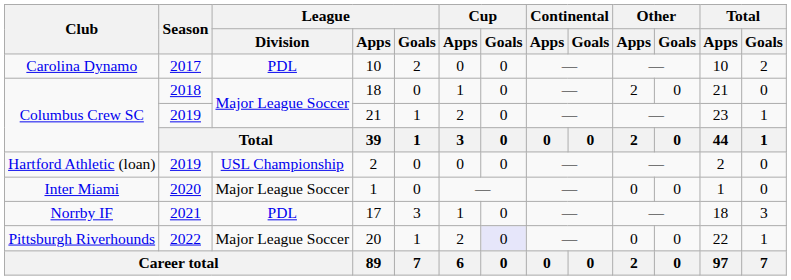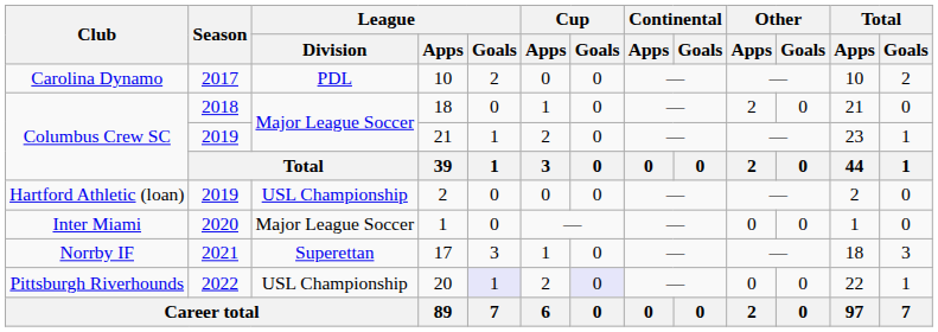 <table class="wikitable" style="text-align: center;">
 <tr>
 <th rowspan=2>Club</th>
 <th rowspan=2>Season</th>
 <th colspan=3>League</th>
 <th colspan=2>Cup</th>
 <th colspan=2>Continental</th>
 <th colspan=2>Other</th>
 <th colspan=2>Total</th>
 </tr>
 <tr>
 <th>Division</th>
 <th>Apps</th>
 <th>Goals</th>
 <th>Apps</th>
 <th>Goals</th>
 <th>Apps</th>
 <th>Goals</th>
 <th>Apps</th>
 <th>Goals</th>
 <th>Apps</th>
 <th>Goals</th>
 </tr>
 <tr>
 <td><a href='#'>Carolina Dynamo</a></td>
 <td><a href='#'>2017</a></td>
 <td><a href='#'>PDL</a></td>
 <td>10</td>
 <td>2</td>
 <td>0</td>
 <td>0</td>
 <td colspan=2>—</td>
 <td colspan=2>—</td>
 <td>10</td>
 <td>2</td>
 </tr>
 <tr>
 <td rowspan=3><a href='#'>Columbus Crew SC</a></td>
 <td><a href='#'>2018</a></td>
 <td rowspan=2><a href='#'>Major League Soccer</a></td>
 <td>18</td>
 <td>0</td>
 <td>1</td>
 <td>0</td>
 <td colspan=2>—</td>
 <td>2</td>
 <td>0</td>
 <td>21</td>
 <td>0</td>
 </tr>
 <tr>
 <td><a href='#'>2019</a></td>
 <td>21</td>
 <td>1</td>
 <td>2</td>
 <td>0</td>
 <td colspan=2>—</td>
 <td colspan=2>—</td>
 <td>23</td>
 <td>1</td>
 </tr>
 <tr>
 <th colspan=2>Total</th>
 <th>39</th>
 <th>1</th>
 <th>3</th>
 <th>0</th>
 <th>0</th>
 <th>0</th>
 <th>2</th>
 <th>0</th>
 <th>44</th>
 <th>1</th>
 </tr>
 <tr>
 <td><a href='#'>Hartford Athletic</a> (loan)</td>
 <td><a href='#'>2019</a></td>
 <td><a href='#'>USL Championship</a></td>
 <td>2</td>
 <td>0</td>
 <td>0</td>
 <td>0</td>
 <td colspan=2>—</td>
 <td colspan=2>—</td>
 <td>2</td>
 <td>0</td>
 </tr>
 <tr>
 <td><a href='#'>Inter Miami</a></td>
 <td><a href='#'>2020</a></td>
 <td>Major League Soccer</td>
 <td>1</td>
 <td>0</td>
 <td colspan=2>—</td>
 <td colspan=2>—</td>
 <td>0</td>
 <td>0</td>
 <td>1</td>
 <td>0</td>
 </tr>
 <tr>
 <td><a href='#'>Norrby IF</a></td>
 <td><a href='#'>2021</a></td>
-<td><a href='#'>PDL</a></td>
+<td><a href='#'>Superettan</a></td>
 <td>17</td>
 <td>3</td>
 <td>1</td>
 <td>0</td>
 <td colspan=2>—</td>
 <td colspan=2>—</td>
 <td>18</td>
 <td>3</td>
 </tr>
 <tr>
 <td><a href='#'>Pittsburgh Riverhounds</a></td>
 <td><a href='#'>2022</a></td>
-<td>Major League Soccer</td>
+<td>USL Championship</td>
 <td>20</td>
-<td>1</td>
+<td style="background: lavender;">1</td>
 <td>2</td>
 <td style="background: lavender;">0</td>
 <td colspan=2>—</td>
 <td>0</td>
 <td>0</td>
 <td>22</td>
 <td>1</td>
 </tr>
 <tr>
 <th colspan=3>Career total</th>
 <th>89</th>
 <th>7</th>
 <th>6</th>
 <th>0</th>
 <th>0</th>
 <th>0</th>
 <th>2</th>
 <th>0</th>
 <th>97</th>
 <th>7</th>
 </tr>
 </table>
